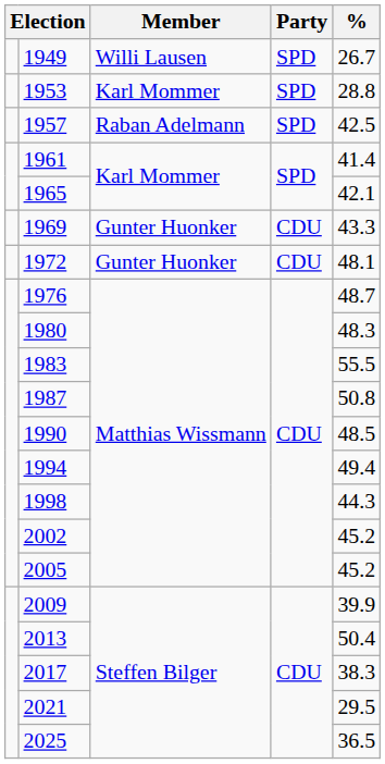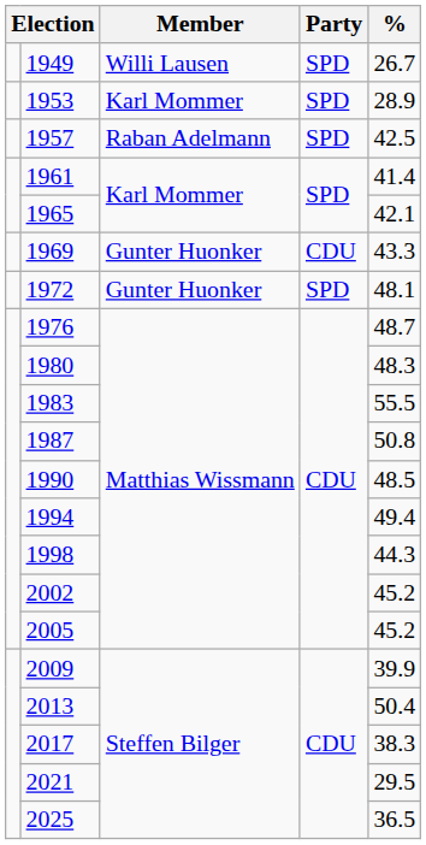 <table class=wikitable>
 <tr>
 <th colspan=2>Election</th>
 <th>Member</th>
 <th>Party</th>
 <th>%</th>
 </tr>
 <tr>
 <td bgcolor=></td>
 <td><a href='#'>1949</a></td>
 <td><a href='#'>Willi Lausen</a></td>
 <td><a href='#'>SPD</a></td>
 <td align=right>26.7</td>
 </tr>
 <tr>
 <td bgcolor=></td>
 <td><a href='#'>1953</a></td>
 <td><a href='#'>Karl Mommer</a></td>
 <td><a href='#'>SPD</a></td>
-<td align=right>28.8</td>
+<td align=right>28.9</td>
 </tr>
 <tr>
 <td bgcolor=></td>
 <td><a href='#'>1957</a></td>
 <td><a href='#'>Raban Adelmann</a></td>
 <td><a href='#'>SPD</a></td>
 <td align=right>42.5</td>
 </tr>
 <tr>
 <td rowspan=2 bgcolor=></td>
 <td><a href='#'>1961</a></td>
 <td rowspan=2><a href='#'>Karl Mommer</a></td>
 <td rowspan=2><a href='#'>SPD</a></td>
 <td align=right>41.4</td>
 </tr>
 <tr>
 <td><a href='#'>1965</a></td>
 <td align=right>42.1</td>
 </tr>
 <tr>
 <td bgcolor=></td>
 <td><a href='#'>1969</a></td>
 <td><a href='#'>Gunter Huonker</a></td>
 <td><a href='#'>CDU</a></td>
 <td align=right>43.3</td>
 </tr>
 <tr>
 <td bgcolor=></td>
 <td><a href='#'>1972</a></td>
 <td><a href='#'>Gunter Huonker</a></td>
-<td><a href='#'>CDU</a></td>
+<td><a href='#'>SPD</a></td>
 <td align=right>48.1</td>
 </tr>
 <tr>
 <td rowspan=9 bgcolor=></td>
 <td><a href='#'>1976</a></td>
 <td rowspan=9><a href='#'>Matthias Wissmann</a></td>
 <td rowspan=9><a href='#'>CDU</a></td>
 <td align=right>48.7</td>
 </tr>
 <tr>
 <td><a href='#'>1980</a></td>
 <td align=right>48.3</td>
 </tr>
 <tr>
 <td><a href='#'>1983</a></td>
 <td align=right>55.5</td>
 </tr>
 <tr>
 <td><a href='#'>1987</a></td>
 <td align=right>50.8</td>
 </tr>
 <tr>
 <td><a href='#'>1990</a></td>
 <td align=right>48.5</td>
 </tr>
 <tr>
 <td><a href='#'>1994</a></td>
 <td align=right>49.4</td>
 </tr>
 <tr>
 <td><a href='#'>1998</a></td>
 <td align=right>44.3</td>
 </tr>
 <tr>
 <td><a href='#'>2002</a></td>
 <td align=right>45.2</td>
 </tr>
 <tr>
 <td><a href='#'>2005</a></td>
 <td align=right>45.2</td>
 </tr>
 <tr>
 <td rowspan=5 bgcolor=></td>
 <td><a href='#'>2009</a></td>
 <td rowspan=5><a href='#'>Steffen Bilger</a></td>
 <td rowspan=5><a href='#'>CDU</a></td>
 <td align=right>39.9</td>
 </tr>
 <tr>
 <td><a href='#'>2013</a></td>
 <td align=right>50.4</td>
 </tr>
 <tr>
 <td><a href='#'>2017</a></td>
 <td align=right>38.3</td>
 </tr>
 <tr>
 <td><a href='#'>2021</a></td>
 <td align=right>29.5</td>
 </tr>
 <tr>
 <td><a href='#'>2025</a></td>
 <td align=right>36.5</td>
 </tr>
 </table>
